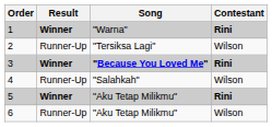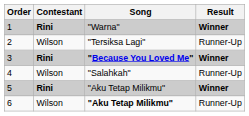 <table border="8" cellpadding="4" cellspacing="0" style="margin:  1em 1em 1em 0; background: #f9f9f9; border: 1px #aaa  solid; border-collapse: collapse; font-size: 90%;">
 <tr style="background:#f2f2f2;">
 <th>Order</th>
+<th>Contestant</th>
+<th>Song </th>
 <th>Result</th>
-<th>Song </th>
-<th>Contestant</th>
 </tr>
 <tr style="background:#ccc;">
 <td>1</td>
+<td><strong>Rini</strong></td>
+<td>"Warna" </td>
 <td><strong>Winner</strong></td>
-<td>"Warna" </td>
-<td><strong>Rini</strong></td>
 </tr>
 <tr>
 <td>2</td>
+<td>Wilson</td>
+<td>"Tersiksa Lagi" </td>
 <td>Runner-Up</td>
-<td>"Tersiksa Lagi" </td>
-<td>Wilson</td>
 </tr>
 <tr style="background:#ccc;">
 <td>3</td>
+<td><strong>Rini</strong></td>
+<td><strong>"<a href='#'>Because You Loved Me</a>" </strong></td>
 <td><strong>Winner</strong></td>
-<td><strong>"<a href='#'>Because You Loved Me</a>" </strong></td>
-<td><strong>Rini</strong></td>
 </tr>
 <tr>
 <td>4</td>
+<td>Wilson</td>
+<td>"Salahkah" </td>
 <td>Runner-Up</td>
-<td>"Salahkah" </td>
-<td>Wilson</td>
 </tr>
 <tr style="background:#ccc;">
 <td>5</td>
+<td><strong>Rini</strong></td>
+<td>"Aku Tetap Milikmu"</td>
 <td><strong>Winner</strong></td>
-<td>"Aku Tetap Milikmu"</td>
-<td><strong>Rini</strong></td>
 </tr>
 <tr>
 <td>6</td>
+<td>Wilson</td>
+<td><strong>"Aku Tetap Milikmu"</strong></td>
 <td>Runner-Up</td>
-<td>"Aku Tetap Milikmu"</td>
-<td>Wilson</td>
 </tr>
 </table>
